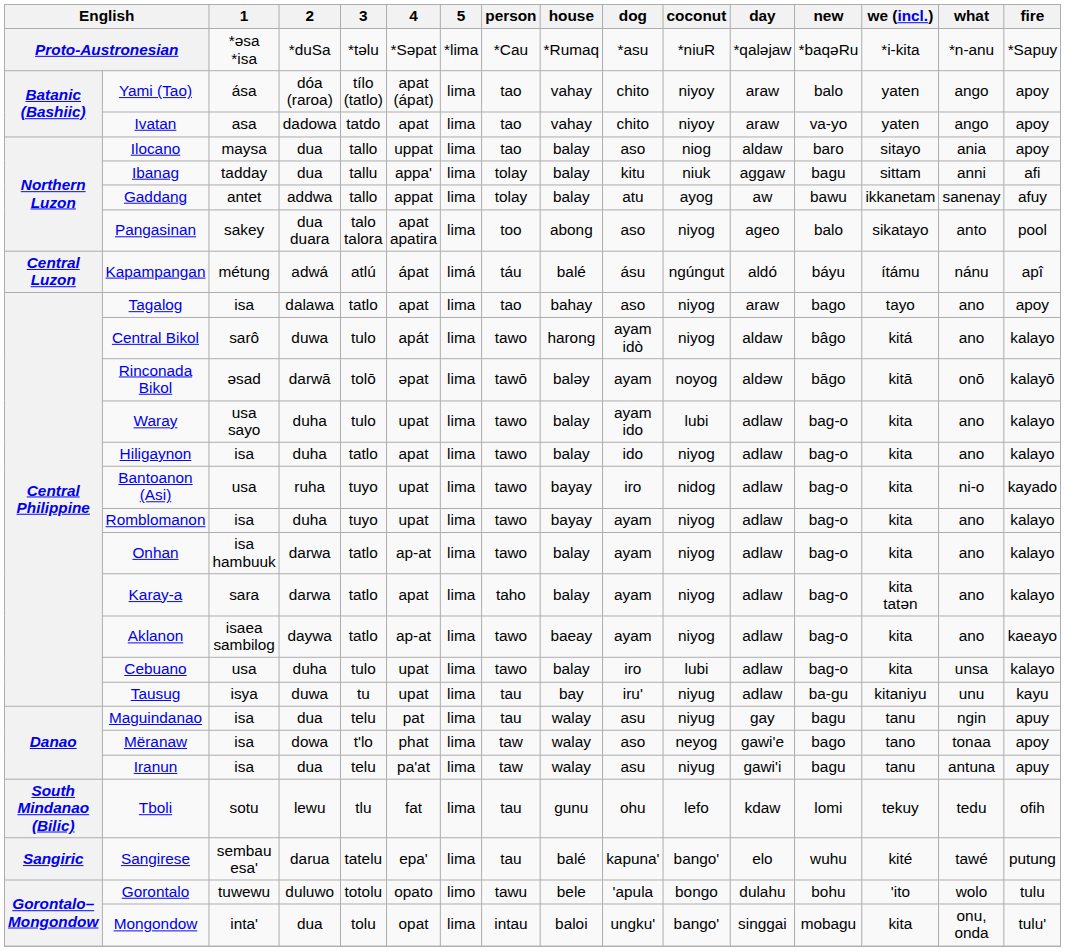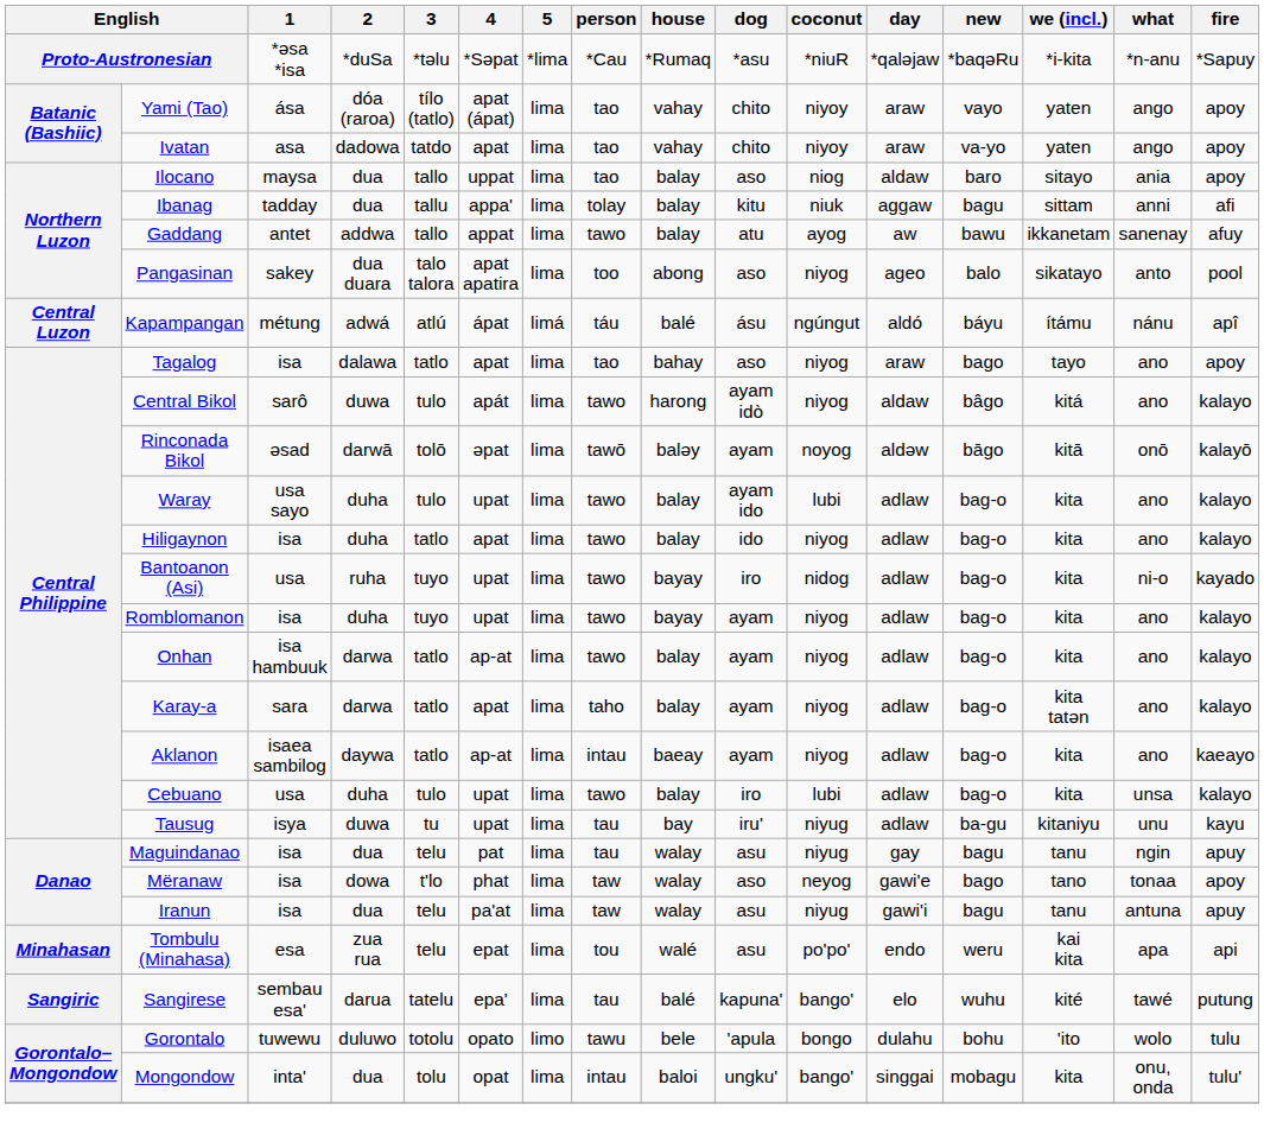 <table class="wikitable">
 <tr>
 <th colspan=2>English</th>
 <th>1</th>
 <th>2</th>
 <th>3</th>
 <th>4</th>
 <th>5</th>
 <th>person</th>
 <th>house</th>
 <th>dog</th>
 <th>coconut</th>
 <th>day</th>
 <th>new</th>
 <th>we (<a href='#'>incl.</a>)</th>
 <th>what</th>
 <th>fire</th>
 </tr>
 <tr style="text-align: center;">
 <th colspan=2><em><a href='#'>Proto-Austronesian</a></em></th>
 <td>*əsa<br>*isa</td>
 <td>*duSa</td>
 <td>*təlu</td>
 <td>*Səpat</td>
 <td>*lima</td>
 <td>*Cau</td>
 <td>*Rumaq</td>
 <td>*asu</td>
 <td>*niuR</td>
 <td>*qaləjaw</td>
 <td>*baqəRu</td>
 <td>*i-kita</td>
 <td>*n-anu</td>
 <td>*Sapuy</td>
 </tr>
 <tr style="text-align: center;">
 <th rowspan=2><em><a href='#'>Batanic (Bashiic)</a></em></th>
 <td><a href='#'>Yami (Tao)</a></td>
 <td>ása</td>
 <td>dóa (raroa)</td>
 <td>tílo (tatlo)</td>
 <td>apat (ápat)</td>
 <td>lima</td>
 <td>tao</td>
 <td>vahay</td>
 <td>chito</td>
 <td>niyoy</td>
 <td>araw</td>
-<td>balo</td>
+<td>vayo</td>
 <td>yaten</td>
 <td>ango</td>
 <td>apoy</td>
 </tr>
 <tr style="text-align: center;">
 <td><a href='#'>Ivatan</a></td>
 <td>asa</td>
 <td>dadowa</td>
 <td>tatdo</td>
 <td>apat</td>
 <td>lima</td>
 <td>tao</td>
 <td>vahay</td>
 <td>chito</td>
 <td>niyoy</td>
 <td>araw</td>
 <td>va-yo</td>
 <td>yaten</td>
 <td>ango</td>
 <td>apoy</td>
 </tr>
 <tr style="text-align: center;">
 <th rowspan=4><em><a href='#'>Northern Luzon</a></em></th>
 <td><a href='#'>Ilocano</a></td>
 <td>maysa</td>
 <td>dua</td>
 <td>tallo</td>
 <td>uppat</td>
 <td>lima</td>
 <td>tao</td>
 <td>balay</td>
 <td>aso</td>
 <td>niog</td>
 <td>aldaw</td>
 <td>baro</td>
 <td>sitayo</td>
 <td>ania</td>
 <td>apoy</td>
 </tr>
 <tr style="text-align: center;">
 <td><a href='#'>Ibanag</a></td>
 <td>tadday</td>
 <td>dua</td>
 <td>tallu</td>
 <td>appa'</td>
 <td>lima</td>
 <td>tolay</td>
 <td>balay</td>
 <td>kitu</td>
 <td>niuk</td>
 <td>aggaw</td>
 <td>bagu</td>
 <td>sittam</td>
 <td>anni</td>
 <td>afi</td>
 </tr>
 <tr style="text-align: center;">
 <td><a href='#'>Gaddang</a></td>
 <td>antet</td>
 <td>addwa</td>
 <td>tallo</td>
 <td>appat</td>
 <td>lima</td>
-<td>tolay</td>
+<td>tawo</td>
 <td>balay</td>
 <td>atu</td>
 <td>ayog</td>
 <td>aw</td>
 <td>bawu</td>
 <td>ikkanetam</td>
 <td>sanenay</td>
 <td>afuy</td>
 </tr>
 <tr style="text-align: center;">
 <td><a href='#'>Pangasinan</a></td>
 <td>sakey</td>
 <td>dua <br> duara</td>
 <td>talo <br> talora</td>
 <td>apat <br> apatira</td>
 <td>lima</td>
 <td>too</td>
 <td>abong</td>
 <td>aso</td>
 <td>niyog</td>
 <td>ageo</td>
 <td>balo</td>
 <td>sikatayo</td>
 <td>anto</td>
 <td>pool</td>
 </tr>
 <tr style="text-align: center;">
 <th rowspan=1><em><a href='#'>Central Luzon</a></em></th>
 <td><a href='#'>Kapampangan</a></td>
 <td>métung</td>
 <td>adwá</td>
 <td>atlú</td>
 <td>ápat</td>
 <td>limá</td>
 <td>táu</td>
 <td>balé</td>
 <td>ásu</td>
 <td>ngúngut</td>
 <td>aldó</td>
 <td>báyu</td>
 <td>ítámu</td>
 <td>nánu</td>
 <td>apî</td>
 </tr>
 <tr style="text-align: center;">
 <th rowspan=12><em><a href='#'>Central Philippine</a></em></th>
 <td><a href='#'>Tagalog</a></td>
 <td>isa</td>
 <td>dalawa</td>
 <td>tatlo</td>
 <td>apat</td>
 <td>lima</td>
 <td>tao</td>
 <td>bahay</td>
 <td>aso</td>
 <td>niyog</td>
 <td>araw</td>
 <td>bago</td>
 <td>tayo</td>
 <td>ano</td>
 <td>apoy</td>
 </tr>
 <tr style="text-align: center;">
 <td><a href='#'>Central Bikol</a></td>
 <td>sarô</td>
 <td>duwa</td>
 <td>tulo</td>
 <td>apát</td>
 <td>lima</td>
 <td>tawo</td>
 <td>harong</td>
 <td>ayam <br> idò</td>
 <td>niyog</td>
 <td>aldaw</td>
 <td>bâgo</td>
 <td>kitá</td>
 <td>ano</td>
 <td>kalayo</td>
 </tr>
 <tr style="text-align: center;">
 <td><a href='#'>Rinconada Bikol</a></td>
 <td>əsad</td>
 <td>darwā</td>
 <td>tolō</td>
 <td>əpat</td>
 <td>lima</td>
 <td>tawō</td>
 <td>baləy</td>
 <td>ayam</td>
 <td>noyog</td>
 <td>aldəw</td>
 <td>bāgo</td>
 <td>kitā</td>
 <td>onō</td>
 <td>kalayō</td>
 </tr>
 <tr style="text-align: center;">
 <td><a href='#'>Waray</a></td>
 <td>usa <br> sayo</td>
 <td>duha</td>
 <td>tulo</td>
 <td>upat</td>
 <td>lima</td>
 <td>tawo</td>
 <td>balay</td>
 <td>ayam <br> ido</td>
 <td>lubi</td>
 <td>adlaw</td>
 <td>bag-o</td>
 <td>kita</td>
 <td>ano</td>
 <td>kalayo</td>
 </tr>
 <tr style="text-align: center;">
 <td><a href='#'>Hiligaynon</a></td>
 <td>isa</td>
 <td>duha</td>
 <td>tatlo</td>
 <td>apat</td>
 <td>lima</td>
 <td>tawo</td>
 <td>balay</td>
 <td>ido</td>
 <td>niyog</td>
 <td>adlaw</td>
 <td>bag-o</td>
 <td>kita</td>
 <td>ano</td>
 <td>kalayo</td>
 </tr>
 <tr style="text-align: center;">
 <td><a href='#'>Bantoanon (Asi)</a></td>
 <td>usa</td>
 <td>ruha</td>
 <td>tuyo</td>
 <td>upat</td>
 <td>lima</td>
 <td>tawo</td>
 <td>bayay</td>
 <td>iro</td>
 <td>nidog</td>
 <td>adlaw</td>
 <td>bag-o</td>
 <td>kita</td>
 <td>ni-o</td>
 <td>kayado</td>
 </tr>
 <tr style="text-align: center;">
 <td><a href='#'>Romblomanon</a></td>
 <td>isa</td>
 <td>duha</td>
 <td>tuyo</td>
 <td>upat</td>
 <td>lima</td>
 <td>tawo</td>
 <td>bayay</td>
 <td>ayam</td>
 <td>niyog</td>
 <td>adlaw</td>
 <td>bag-o</td>
 <td>kita</td>
 <td>ano</td>
 <td>kalayo</td>
 </tr>
 <tr style="text-align: center;">
 <td><a href='#'>Onhan</a></td>
 <td>isa <br> hambuuk</td>
 <td>darwa</td>
 <td>tatlo</td>
 <td>ap-at</td>
 <td>lima</td>
 <td>tawo</td>
 <td>balay</td>
 <td>ayam</td>
 <td>niyog</td>
 <td>adlaw</td>
 <td>bag-o</td>
 <td>kita</td>
 <td>ano</td>
 <td>kalayo</td>
 </tr>
 <tr style="text-align: center;">
 <td><a href='#'>Karay-a</a></td>
 <td>sara</td>
 <td>darwa</td>
 <td>tatlo</td>
 <td>apat</td>
 <td>lima</td>
 <td>taho</td>
 <td>balay</td>
 <td>ayam</td>
 <td>niyog</td>
 <td>adlaw</td>
 <td>bag-o</td>
 <td>kita <br> tatən</td>
 <td>ano</td>
 <td>kalayo</td>
 </tr>
 <tr style="text-align: center;">
 <td><a href='#'>Aklanon</a></td>
 <td>isaea <br> sambilog</td>
 <td>daywa</td>
 <td>tatlo</td>
 <td>ap-at</td>
 <td>lima</td>
-<td>tawo</td>
+<td>intau</td>
 <td>baeay</td>
 <td>ayam</td>
 <td>niyog</td>
 <td>adlaw</td>
 <td>bag-o</td>
 <td>kita</td>
 <td>ano</td>
 <td>kaeayo</td>
 </tr>
 <tr style="text-align: center;">
 <td><a href='#'>Cebuano</a></td>
 <td>usa</td>
 <td>duha</td>
 <td>tulo</td>
 <td>upat</td>
 <td>lima</td>
 <td>tawo</td>
 <td>balay</td>
 <td>iro</td>
 <td>lubi</td>
 <td>adlaw</td>
 <td>bag-o</td>
 <td>kita</td>
 <td>unsa</td>
 <td>kalayo</td>
 </tr>
 <tr style="text-align: center;">
 <td><a href='#'>Tausug</a></td>
 <td>isya</td>
 <td>duwa</td>
 <td>tu</td>
 <td>upat</td>
 <td>lima</td>
 <td>tau</td>
 <td>bay</td>
 <td>iru'</td>
 <td>niyug</td>
 <td>adlaw</td>
 <td>ba-gu</td>
 <td>kitaniyu</td>
 <td>unu</td>
 <td>kayu</td>
 </tr>
 <tr style="text-align: center;">
 <th rowspan=3><em><a href='#'>Danao</a></em></th>
 <td><a href='#'>Maguindanao</a></td>
 <td>isa</td>
 <td>dua</td>
 <td>telu</td>
 <td>pat</td>
 <td>lima</td>
 <td>tau</td>
 <td>walay</td>
 <td>asu</td>
 <td>niyug</td>
 <td>gay</td>
 <td>bagu</td>
 <td>tanu</td>
 <td>ngin</td>
 <td>apuy</td>
 </tr>
 <tr style="text-align: center;">
 <td><a href='#'>Mëranaw</a></td>
 <td>isa</td>
 <td>dowa</td>
 <td>t'lo</td>
 <td>phat</td>
 <td>lima</td>
 <td>taw</td>
 <td>walay</td>
 <td>aso</td>
 <td>neyog</td>
 <td>gawi'e</td>
 <td>bago</td>
 <td>tano</td>
 <td>tonaa</td>
 <td>apoy</td>
 </tr>
 <tr style="text-align: center;">
 <td><a href='#'>Iranun</a></td>
 <td>isa</td>
 <td>dua</td>
 <td>telu</td>
 <td>pa'at</td>
 <td>lima</td>
 <td>taw</td>
 <td>walay</td>
 <td>asu</td>
 <td>niyug</td>
 <td>gawi'i</td>
 <td>bagu</td>
 <td>tanu</td>
 <td>antuna</td>
 <td>apuy</td>
 </tr>
 <tr style="text-align: center;">
-<th rowspan=1><em><a href='#'>South Mindanao (Bilic)</a></em></th>
-<td><a href='#'>Tboli</a></td>
-<td>sotu</td>
-<td>lewu</td>
-<td>tlu</td>
-<td>fat</td>
+<th rowspan=1><em><a href='#'>Minahasan</a></em></th>
+<td><a href='#'>Tombulu (Minahasa)</a></td>
+<td>esa</td>
+<td>zua <br> rua</td>
+<td>telu</td>
+<td>epat</td>
 <td>lima</td>
-<td>tau</td>
-<td>gunu</td>
-<td>ohu</td>
-<td>lefo</td>
-<td>kdaw</td>
-<td>lomi</td>
-<td>tekuy</td>
-<td>tedu</td>
-<td>ofih</td>
+<td>tou</td>
+<td>walé</td>
+<td>asu</td>
+<td>po'po'</td>
+<td>endo</td>
+<td>weru</td>
+<td>kai <br> kita</td>
+<td>apa</td>
+<td>api</td>
 </tr>
 <tr style="text-align: center;">
 <th rowspan=1><em><a href='#'>Sangiric</a></em></th>
 <td><a href='#'>Sangirese</a></td>
 <td>sembau <br> esa'</td>
 <td>darua</td>
 <td>tatelu</td>
 <td>epa'</td>
 <td>lima</td>
 <td>tau</td>
 <td>balé</td>
 <td>kapuna'</td>
 <td>bango'</td>
 <td>elo</td>
 <td>wuhu</td>
 <td>kité</td>
 <td>tawé</td>
 <td>putung</td>
 </tr>
 <tr style="text-align: center;">
 <th rowspan=2><em><a href='#'>Gorontalo–Mongondow</a></em></th>
 <td><a href='#'>Gorontalo</a></td>
 <td>tuwewu</td>
 <td>duluwo</td>
 <td>totolu</td>
 <td>opato</td>
 <td>limo</td>
 <td>tawu</td>
 <td>bele</td>
 <td>'apula</td>
 <td>bongo</td>
 <td>dulahu</td>
 <td>bohu</td>
 <td>'ito</td>
 <td>wolo</td>
 <td>tulu</td>
 </tr>
 <tr style="text-align: center;">
 <td><a href='#'>Mongondow</a></td>
 <td>inta'</td>
 <td>dua</td>
 <td>tolu</td>
 <td>opat</td>
 <td>lima</td>
 <td>intau</td>
 <td>baloi</td>
 <td>ungku'</td>
 <td>bango'</td>
 <td>singgai</td>
 <td>mobagu</td>
 <td>kita</td>
 <td>onu, onda</td>
 <td>tulu'</td>
 </tr>
 <tr style="text-align: center;">
 </tr>
 </table>
